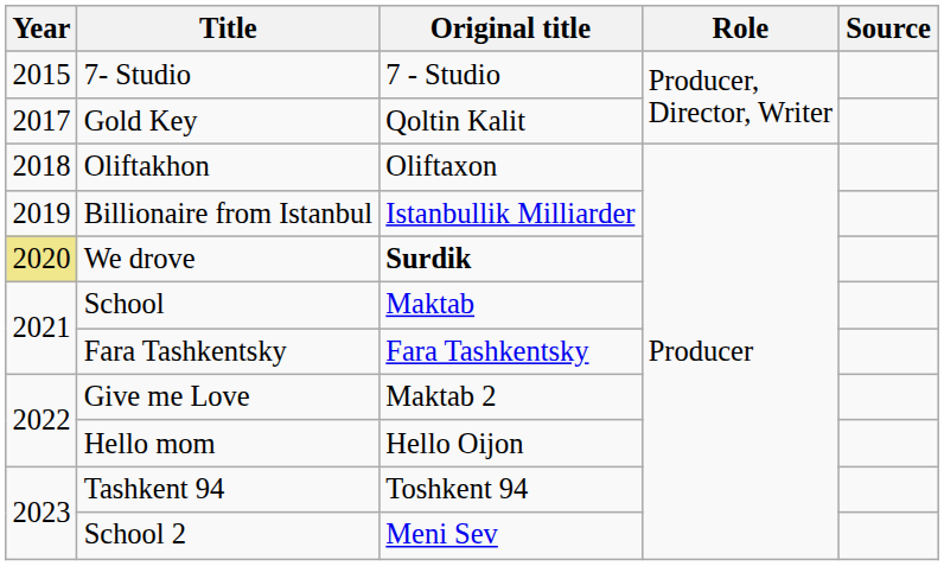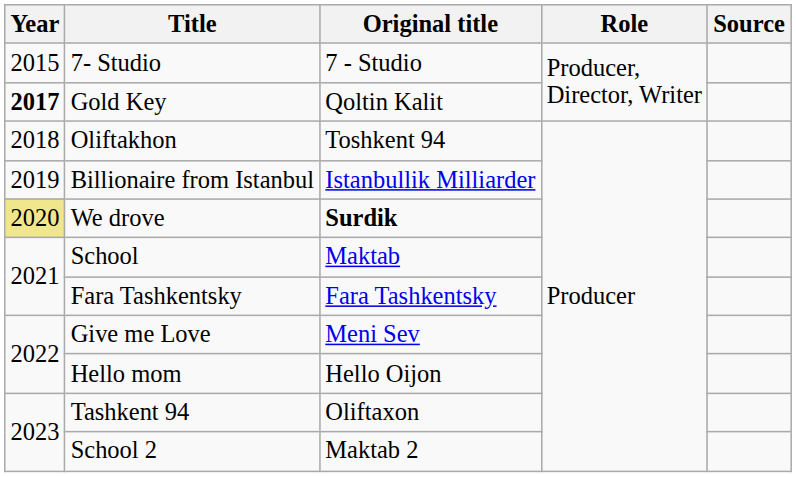 <table class="wikitable sortable"}>
 <tr>
 <th>Year</th>
 <th>Title</th>
 <th>Original title</th>
 <th>Role</th>
 <th>Source</th>
 </tr>
 <tr>
 <td>2015</td>
 <td>7- Studio</td>
 <td>7 - Studio</td>
 <td rowspan="2">Producer,<br>Director, Writer</td>
 <td></td>
 </tr>
 <tr>
-<td>2017</td>
+<td><strong>2017</strong></td>
 <td>Gold Key</td>
 <td>Qoltin Kalit</td>
 <td></td>
 </tr>
 <tr>
 <td>2018</td>
 <td>Oliftakhon</td>
-<td>Oliftaxon</td>
+<td>Toshkent 94</td>
 <td rowspan="9">Producer</td>
 <td></td>
 </tr>
 <tr>
 <td>2019</td>
 <td>Billionaire from Istanbul</td>
 <td><a href='#'>Istanbullik Milliarder</a></td>
 <td></td>
 </tr>
 <tr>
 <td style="background: khaki;">2020</td>
 <td>We drove</td>
 <td><strong>Surdik</strong></td>
 <td></td>
 </tr>
 <tr>
 <td rowspan="2">2021</td>
 <td>School</td>
 <td><a href='#'>Maktab</a></td>
 <td></td>
 </tr>
 <tr>
 <td>Fara Tashkentsky</td>
 <td><a href='#'>Fara Tashkentsky</a></td>
 <td></td>
 </tr>
 <tr>
 <td rowspan="2">2022</td>
 <td>Give me Love</td>
-<td>Maktab 2</td>
+<td><a href='#'>Meni Sev</a></td>
 <td></td>
 </tr>
 <tr>
 <td>Hello mom</td>
 <td>Hello Oijon</td>
 <td></td>
 </tr>
 <tr>
 <td rowspan="2">2023</td>
 <td>Tashkent 94</td>
-<td>Toshkent 94</td>
+<td>Oliftaxon</td>
 <td></td>
 </tr>
 <tr>
 <td>School 2</td>
-<td><a href='#'>Meni Sev</a></td>
+<td>Maktab 2</td>
 <td></td>
 </tr>
 </table>
